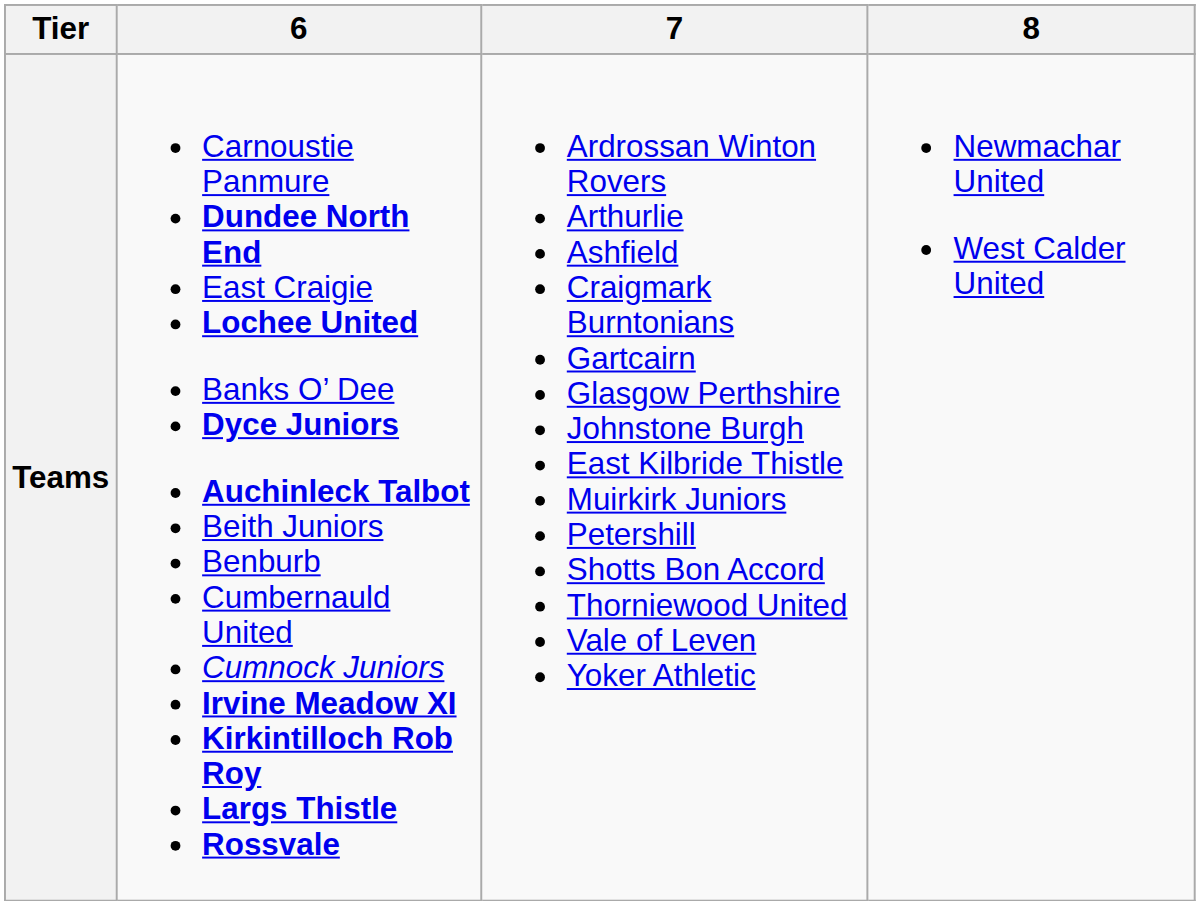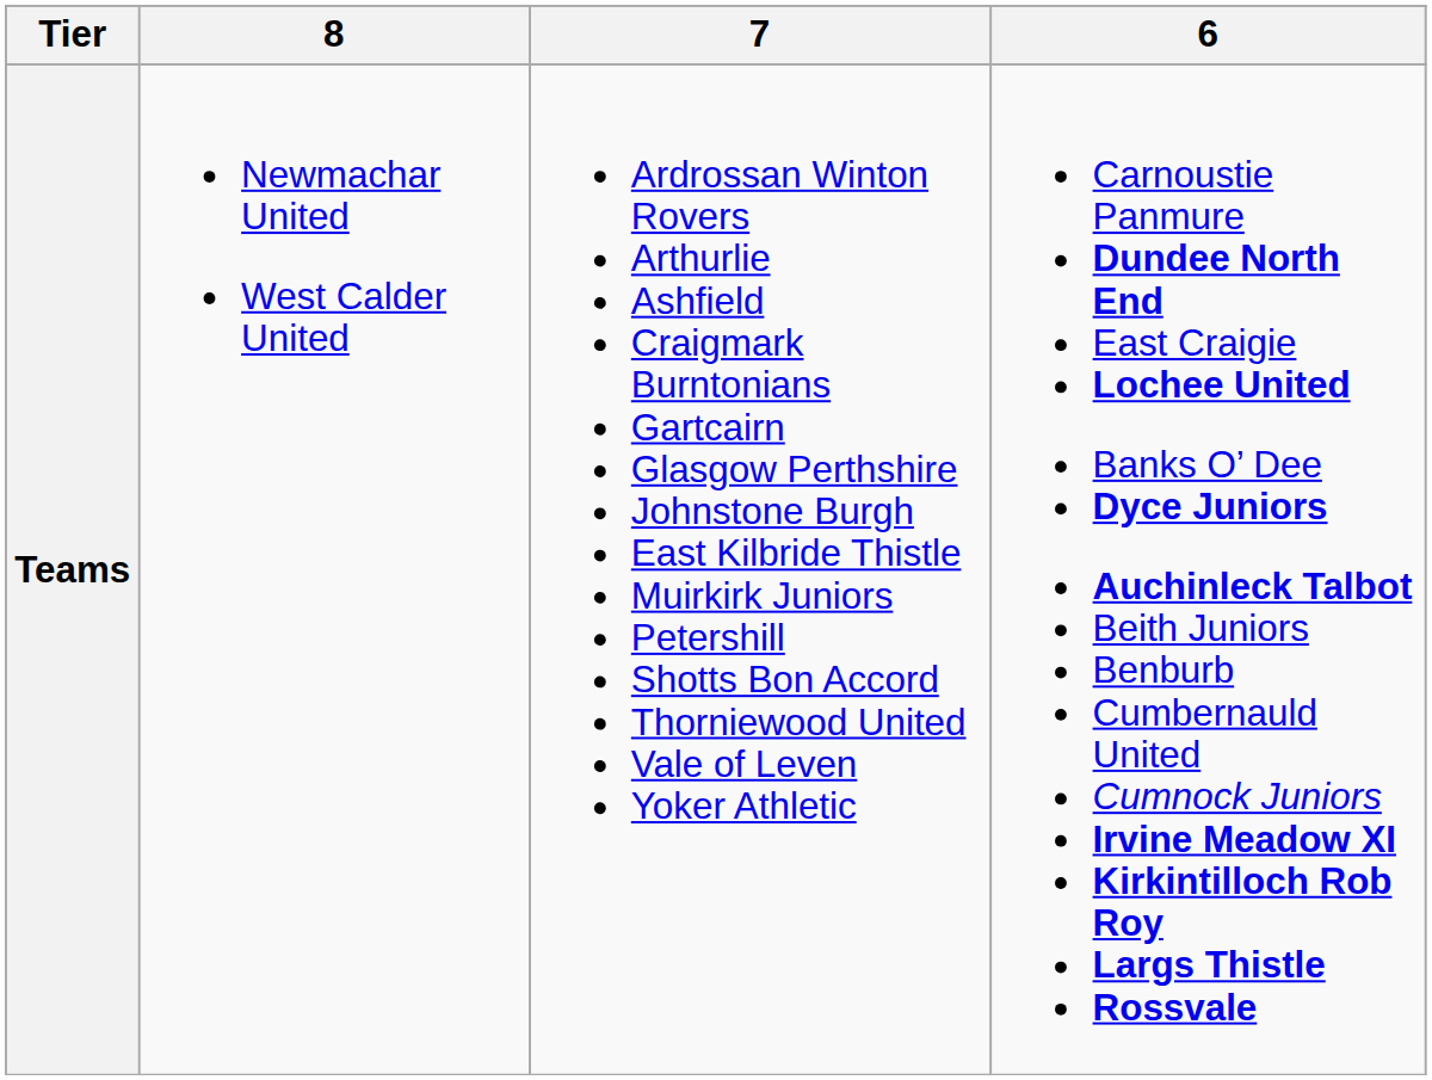 <table class="wikitable" style="text-align:left">
 <tr>
 <th>Tier</th>
+<th>8</th>
+<th>7</th>
 <th>6</th>
-<th>7</th>
-<th>8</th>
 </tr>
 <tr>
 <th>Teams</th>
+<td valign="top"><br><ul><li><a href='#'>Newmachar United</a></li></ul><ul><li><a href='#'>West Calder United</a></li></ul></td>
+<td valign="top"><br><ul><li><a href='#'>Ardrossan Winton Rovers</a></li><li><a href='#'>Arthurlie</a></li><li><a href='#'>Ashfield</a></li><li><a href='#'>Craigmark Burntonians</a></li><li><a href='#'>Gartcairn</a></li><li><a href='#'>Glasgow Perthshire</a></li><li><a href='#'>Johnstone Burgh</a></li><li><a href='#'>East Kilbride Thistle</a></li><li><a href='#'>Muirkirk Juniors</a></li><li><a href='#'>Petershill</a></li><li><a href='#'>Shotts Bon Accord</a></li><li><a href='#'>Thorniewood United</a></li><li><a href='#'>Vale of Leven</a></li><li><a href='#'>Yoker Athletic</a></li></ul></td>
 <td valign="top"><br><ul><li><a href='#'>Carnoustie Panmure</a></li><li><strong><a href='#'>Dundee North End</a></strong></li><li><a href='#'>East Craigie</a></li><li><strong><a href='#'>Lochee United</a></strong></li></ul><ul><li><a href='#'>Banks O’ Dee</a></li><li><strong><a href='#'>Dyce Juniors</a></strong></li></ul><ul><li><strong><a href='#'>Auchinleck Talbot</a></strong></li><li><a href='#'>Beith Juniors</a></li><li><a href='#'>Benburb</a></li><li><a href='#'>Cumbernauld United</a></li><li><em><a href='#'>Cumnock Juniors</a></em></li><li><strong><a href='#'>Irvine Meadow XI</a></strong></li><li><strong><a href='#'>Kirkintilloch Rob Roy</a></strong></li><li><strong><a href='#'>Largs Thistle</a></strong></li><li><strong><a href='#'>Rossvale</a></strong></li></ul></td>
-<td valign="top"><br><ul><li><a href='#'>Ardrossan Winton Rovers</a></li><li><a href='#'>Arthurlie</a></li><li><a href='#'>Ashfield</a></li><li><a href='#'>Craigmark Burntonians</a></li><li><a href='#'>Gartcairn</a></li><li><a href='#'>Glasgow Perthshire</a></li><li><a href='#'>Johnstone Burgh</a></li><li><a href='#'>East Kilbride Thistle</a></li><li><a href='#'>Muirkirk Juniors</a></li><li><a href='#'>Petershill</a></li><li><a href='#'>Shotts Bon Accord</a></li><li><a href='#'>Thorniewood United</a></li><li><a href='#'>Vale of Leven</a></li><li><a href='#'>Yoker Athletic</a></li></ul></td>
-<td valign="top"><br><ul><li><a href='#'>Newmachar United</a></li></ul><ul><li><a href='#'>West Calder United</a></li></ul></td>
 </tr>
 </table>
